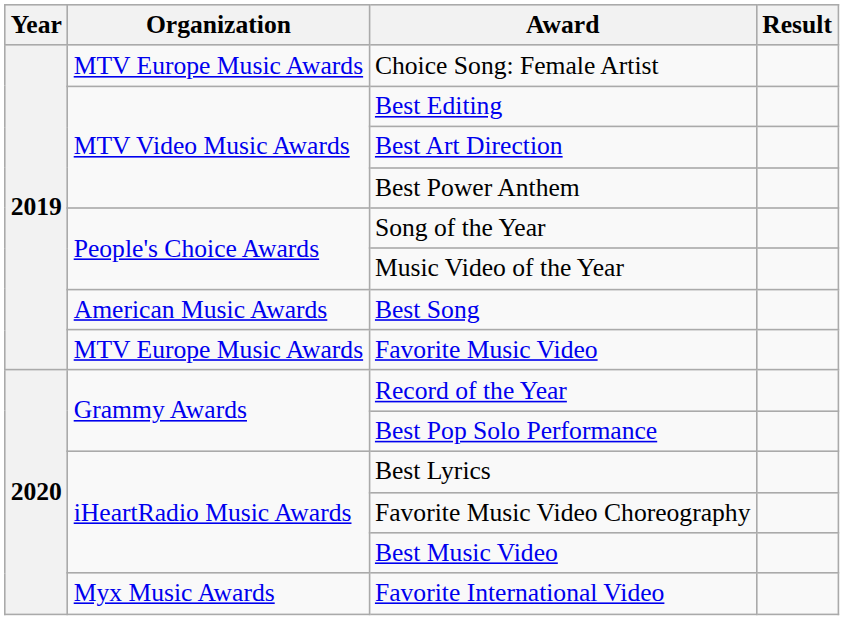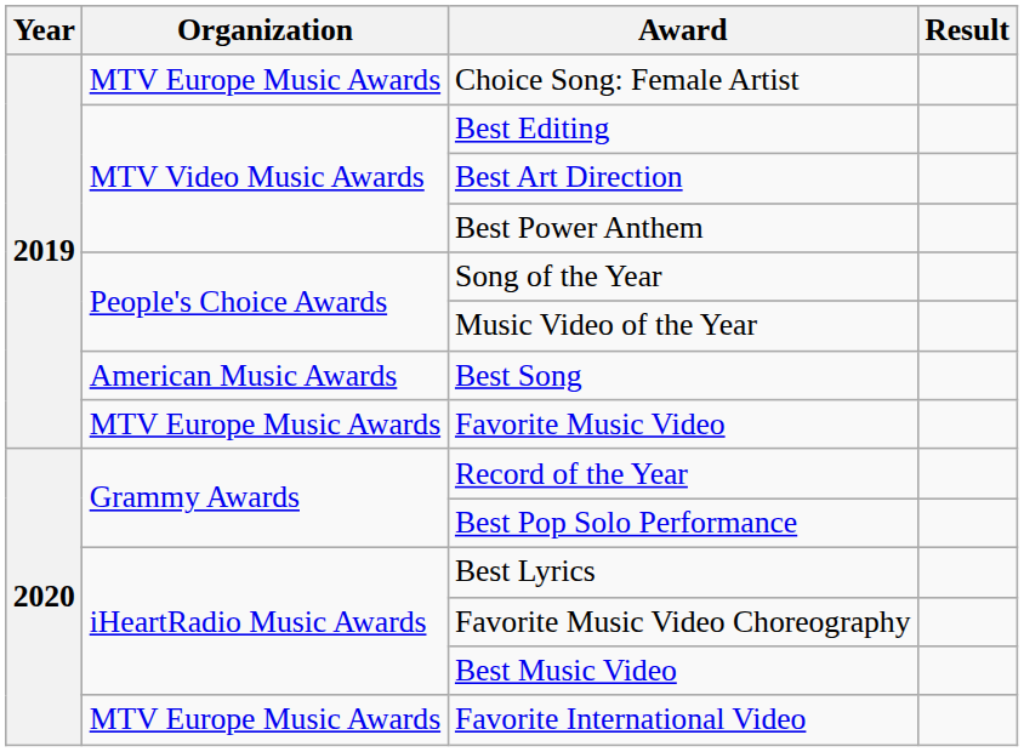 <table class="wikitable plainrowheaders">
 <tr>
 <th scope="col">Year</th>
 <th scope="col">Organization</th>
 <th scope="col">Award</th>
 <th scope="col">Result</th>
 </tr>
 <tr>
 <th rowspan="8" scope="row">2019</th>
 <td><a href='#'>MTV Europe Music Awards</a></td>
 <td>Choice Song: Female Artist</td>
 <td></td>
 </tr>
 <tr>
 <td rowspan="3"><a href='#'>MTV Video Music Awards</a></td>
 <td><a href='#'>Best Editing</a></td>
 <td></td>
 </tr>
 <tr>
 <td><a href='#'>Best Art Direction</a></td>
 <td></td>
 </tr>
 <tr>
 <td>Best Power Anthem</td>
 <td></td>
 </tr>
 <tr>
 <td rowspan="2"><a href='#'>People's Choice Awards</a></td>
 <td>Song of the Year</td>
 <td></td>
 </tr>
 <tr>
 <td>Music Video of the Year</td>
 <td></td>
 </tr>
 <tr>
 <td><a href='#'>American Music Awards</a></td>
 <td><a href='#'>Best Song</a></td>
 <td></td>
 </tr>
 <tr>
 <td><a href='#'>MTV Europe Music Awards</a></td>
 <td><a href='#'>Favorite Music Video</a></td>
 <td></td>
 </tr>
 <tr>
 <th rowspan="6" scope="row">2020</th>
 <td rowspan="2"><a href='#'>Grammy Awards</a></td>
 <td><a href='#'>Record of the Year</a></td>
 <td></td>
 </tr>
 <tr>
 <td><a href='#'>Best Pop Solo Performance</a></td>
 <td></td>
 </tr>
 <tr>
 <td rowspan="3"><a href='#'>iHeartRadio Music Awards</a></td>
 <td>Best Lyrics</td>
 <td></td>
 </tr>
 <tr>
 <td>Favorite Music Video Choreography</td>
 <td></td>
 </tr>
 <tr>
 <td><a href='#'>Best Music Video</a></td>
 <td></td>
 </tr>
 <tr>
-<td><a href='#'>Myx Music Awards</a></td>
+<td><a href='#'>MTV Europe Music Awards</a></td>
 <td><a href='#'>Favorite International Video</a></td>
 <td></td>
 </tr>
 </table>
